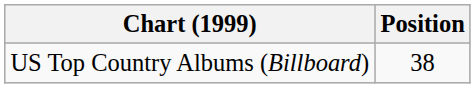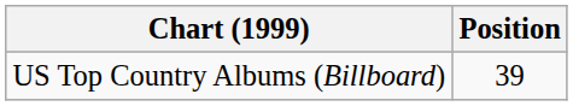 <table class="wikitable">
 <tr>
 <th>Chart (1999)</th>
 <th>Position</th>
 </tr>
 <tr>
 <td>US Top Country Albums (<em>Billboard</em>)</td>
-<td style="text-align:center;">38</td>
+<td style="text-align:center;">39</td>
 </tr>
 </table>
